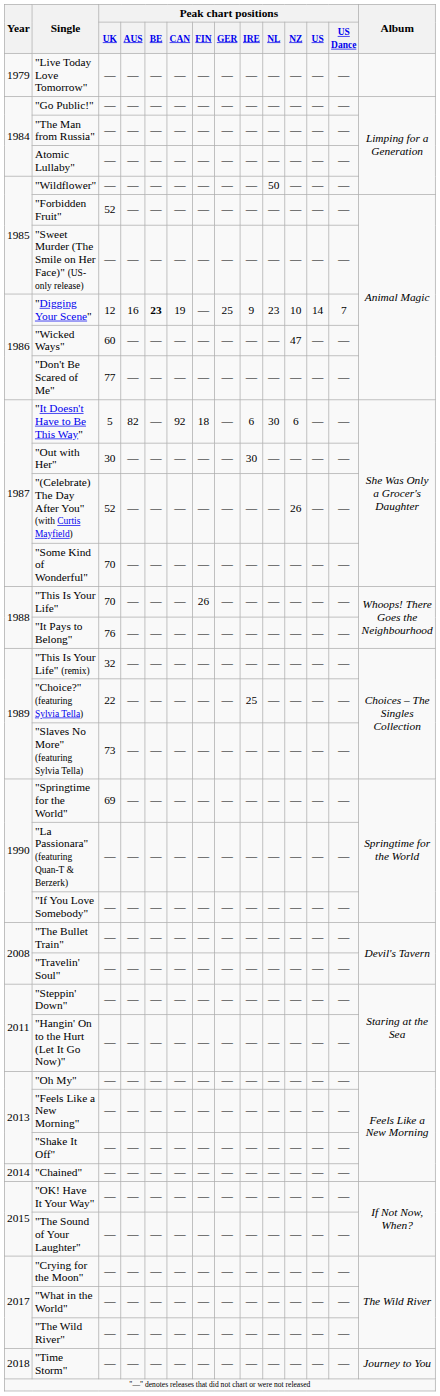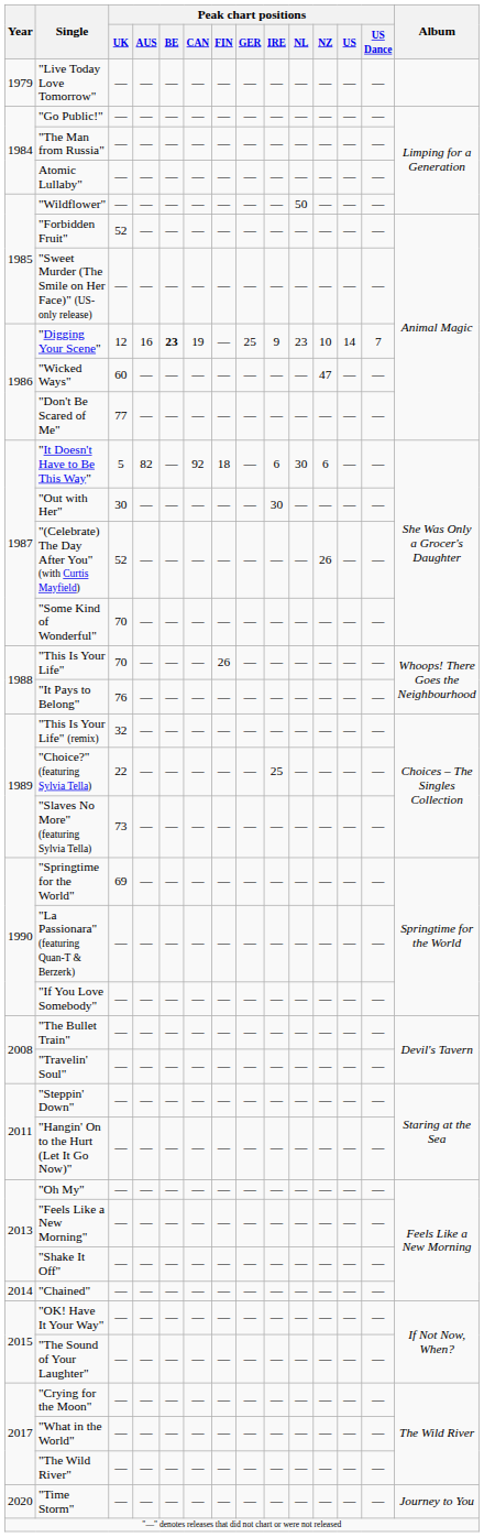 <table class="wikitable" style="text-align:center;">
 <tr>
 <th rowspan="2">Year</th>
 <th rowspan="2">Single</th>
 <th colspan="11">Peak chart positions</th>
 <th rowspan="2">Album</th>
 </tr>
 <tr>
 <th width="25"><small><a href='#'>UK</a></small><br></th>
 <th width="25"><small><a href='#'>AUS</a></small><br></th>
 <th width="25"><small><a href='#'>BE</a></small><br></th>
 <th width="25"><small><a href='#'>CAN</a></small><br></th>
 <th><small><a href='#'>FIN</a></small><br></th>
 <th width="25"><small><a href='#'>GER</a></small><br></th>
 <th width="25"><small><a href='#'>IRE</a></small><br></th>
 <th width="25"><small><a href='#'>NL</a></small><br></th>
 <th width="25"><small><a href='#'>NZ</a></small><br></th>
 <th width="25"><small><a href='#'>US</a></small><br></th>
 <th width="25"><small><a href='#'>US Dance</a></small><br></th>
 </tr>
 <tr>
 <td style="text-align:center;">1979</td>
 <td align="left">"Live Today Love Tomorrow"</td>
 <td style="text-align:center;">—</td>
 <td style="text-align:center;">—</td>
 <td style="text-align:center;">—</td>
 <td style="text-align:center;">—</td>
 <td>—</td>
 <td style="text-align:center;">—</td>
 <td style="text-align:center;">—</td>
 <td style="text-align:center;">—</td>
 <td style="text-align:center;">—</td>
 <td style="text-align:center;">—</td>
 <td style="text-align:center;">—</td>
 <td></td>
 </tr>
 <tr>
 <td rowspan="3">1984</td>
 <td align="left">"Go Public!"</td>
 <td style="text-align:center;">—</td>
 <td style="text-align:center;">—</td>
 <td style="text-align:center;">—</td>
 <td style="text-align:center;">—</td>
 <td>—</td>
 <td style="text-align:center;">—</td>
 <td style="text-align:center;">—</td>
 <td style="text-align:center;">—</td>
 <td style="text-align:center;">—</td>
 <td style="text-align:center;">—</td>
 <td style="text-align:center;">—</td>
 <td rowspan="4"><em>Limping for a Generation</em></td>
 </tr>
 <tr>
 <td align="left">"The Man from Russia"</td>
 <td style="text-align:center;">—</td>
 <td style="text-align:center;">—</td>
 <td style="text-align:center;">—</td>
 <td style="text-align:center;">—</td>
 <td>—</td>
 <td style="text-align:center;">—</td>
 <td style="text-align:center;">—</td>
 <td style="text-align:center;">—</td>
 <td style="text-align:center;">—</td>
 <td style="text-align:center;">—</td>
 <td style="text-align:center;">—</td>
 </tr>
 <tr>
 <td align="left">Atomic Lullaby"</td>
 <td style="text-align:center;">—</td>
 <td style="text-align:center;">—</td>
 <td style="text-align:center;">—</td>
 <td style="text-align:center;">—</td>
 <td>—</td>
 <td style="text-align:center;">—</td>
 <td style="text-align:center;">—</td>
 <td style="text-align:center;">—</td>
 <td style="text-align:center;">—</td>
 <td style="text-align:center;">—</td>
 <td>—</td>
 </tr>
 <tr>
 <td rowspan="3">1985</td>
 <td align="left">"Wildflower"</td>
 <td style="text-align:center;">—</td>
 <td style="text-align:center;">—</td>
 <td style="text-align:center;">—</td>
 <td style="text-align:center;">—</td>
 <td>—</td>
 <td style="text-align:center;">—</td>
 <td style="text-align:center;">—</td>
 <td style="text-align:center;">50</td>
 <td style="text-align:center;">—</td>
 <td style="text-align:center;">—</td>
 <td style="text-align:center;">—</td>
 </tr>
 <tr>
 <td align="left">"Forbidden Fruit"</td>
 <td style="text-align:center;">52</td>
 <td style="text-align:center;">—</td>
 <td style="text-align:center;">—</td>
 <td style="text-align:center;">—</td>
 <td>—</td>
 <td style="text-align:center;">—</td>
 <td style="text-align:center;">—</td>
 <td style="text-align:center;">—</td>
 <td style="text-align:center;">—</td>
 <td style="text-align:center;">—</td>
 <td style="text-align:center;">—</td>
 <td rowspan="5"><em>Animal Magic</em></td>
 </tr>
 <tr>
 <td align="left">"Sweet Murder (The Smile on Her Face)" <small>(US-only release)</small></td>
 <td style="text-align:center;">—</td>
 <td style="text-align:center;">—</td>
 <td style="text-align:center;">—</td>
 <td style="text-align:center;">—</td>
 <td>—</td>
 <td style="text-align:center;">—</td>
 <td style="text-align:center;">—</td>
 <td style="text-align:center;">—</td>
 <td style="text-align:center;">—</td>
 <td style="text-align:center;">—</td>
 <td style="text-align:center;">—</td>
 </tr>
 <tr>
 <td rowspan="3">1986</td>
 <td align="left">"<a href='#'>Digging Your Scene</a>"</td>
 <td style="text-align:center;">12</td>
 <td style="text-align:center;">16</td>
 <td style="text-align:center;"><strong>23</strong></td>
 <td style="text-align:center;">19</td>
 <td>—</td>
 <td style="text-align:center;">25</td>
 <td style="text-align:center;">9</td>
 <td style="text-align:center;">23</td>
 <td style="text-align:center;">10</td>
 <td style="text-align:center;">14</td>
 <td style="text-align:center;">7</td>
 </tr>
 <tr>
 <td align="left">"Wicked Ways"</td>
 <td style="text-align:center;">60</td>
 <td style="text-align:center;">—</td>
 <td style="text-align:center;">—</td>
 <td style="text-align:center;">—</td>
 <td>—</td>
 <td style="text-align:center;">—</td>
 <td style="text-align:center;">—</td>
 <td style="text-align:center;">—</td>
 <td style="text-align:center;">47</td>
 <td style="text-align:center;">—</td>
 <td>—</td>
 </tr>
 <tr>
 <td align="left">"Don't Be Scared of Me"</td>
 <td style="text-align:center;">77</td>
 <td style="text-align:center;">—</td>
 <td style="text-align:center;">—</td>
 <td style="text-align:center;">—</td>
 <td>—</td>
 <td style="text-align:center;">—</td>
 <td style="text-align:center;">—</td>
 <td style="text-align:center;">—</td>
 <td style="text-align:center;">—</td>
 <td style="text-align:center;">—</td>
 <td style="text-align:center;">—</td>
 </tr>
 <tr>
 <td rowspan="4">1987</td>
 <td align="left">"<a href='#'>It Doesn't Have to Be This Way</a>"</td>
 <td style="text-align:center;">5</td>
 <td style="text-align:center;">82</td>
 <td style="text-align:center;">—</td>
 <td style="text-align:center;">92</td>
 <td>18</td>
 <td style="text-align:center;">—</td>
 <td style="text-align:center;">6</td>
 <td style="text-align:center;">30</td>
 <td style="text-align:center;">6</td>
 <td style="text-align:center;">—</td>
 <td style="text-align:center;">—</td>
 <td rowspan="4"><em>She Was Only a Grocer's Daughter</em></td>
 </tr>
 <tr>
 <td align="left">"Out with Her"</td>
 <td style="text-align:center;">30</td>
 <td style="text-align:center;">—</td>
 <td style="text-align:center;">—</td>
 <td style="text-align:center;">—</td>
 <td>—</td>
 <td style="text-align:center;">—</td>
 <td style="text-align:center;">30</td>
 <td style="text-align:center;">—</td>
 <td style="text-align:center;">—</td>
 <td style="text-align:center;">—</td>
 <td style="text-align:center;">—</td>
 </tr>
 <tr>
 <td align="left">"(Celebrate) The Day After You" <small>(with <a href='#'>Curtis Mayfield</a>)</small></td>
 <td style="text-align:center;">52</td>
 <td style="text-align:center;">—</td>
 <td style="text-align:center;">—</td>
 <td style="text-align:center;">—</td>
 <td>—</td>
 <td style="text-align:center;">—</td>
 <td style="text-align:center;">—</td>
 <td style="text-align:center;">—</td>
 <td style="text-align:center;">26</td>
 <td style="text-align:center;">—</td>
 <td style="text-align:center;">—</td>
 </tr>
 <tr>
 <td align="left">"Some Kind of Wonderful"</td>
 <td style="text-align:center;">70</td>
 <td style="text-align:center;">—</td>
 <td style="text-align:center;">—</td>
 <td style="text-align:center;">—</td>
 <td>—</td>
 <td style="text-align:center;">—</td>
 <td style="text-align:center;">—</td>
 <td style="text-align:center;">—</td>
 <td style="text-align:center;">—</td>
 <td style="text-align:center;">—</td>
 <td style="text-align:center;">—</td>
 </tr>
 <tr>
 <td rowspan="2">1988</td>
 <td align="left">"This Is Your Life"</td>
 <td style="text-align:center;">70</td>
 <td style="text-align:center;">—</td>
 <td style="text-align:center;">—</td>
 <td style="text-align:center;">—</td>
 <td>26</td>
 <td style="text-align:center;">—</td>
 <td style="text-align:center;">—</td>
 <td style="text-align:center;">—</td>
 <td style="text-align:center;">—</td>
 <td style="text-align:center;">—</td>
 <td style="text-align:center;">—</td>
 <td rowspan="2"><em>Whoops! There Goes the Neighbourhood</em></td>
 </tr>
 <tr>
 <td align="left">"It Pays to Belong"</td>
 <td style="text-align:center;">76</td>
 <td style="text-align:center;">—</td>
 <td style="text-align:center;">—</td>
 <td style="text-align:center;">—</td>
 <td>—</td>
 <td style="text-align:center;">—</td>
 <td style="text-align:center;">—</td>
 <td style="text-align:center;">—</td>
 <td style="text-align:center;">—</td>
 <td style="text-align:center;">—</td>
 <td style="text-align:center;">—</td>
 </tr>
 <tr>
 <td rowspan="3">1989</td>
 <td align="left">"This Is Your Life" <small>(remix)</small></td>
 <td>32</td>
 <td>—</td>
 <td>—</td>
 <td>—</td>
 <td>—</td>
 <td>—</td>
 <td>—</td>
 <td>—</td>
 <td>—</td>
 <td>—</td>
 <td>—</td>
 <td rowspan="3"><em>Choices – The Singles Collection</em></td>
 </tr>
 <tr>
 <td align="left">"Choice?" <small>(featuring <a href='#'>Sylvia Tella</a>)</small></td>
 <td style="text-align:center;">22</td>
 <td style="text-align:center;">—</td>
 <td style="text-align:center;">—</td>
 <td style="text-align:center;">—</td>
 <td>—</td>
 <td style="text-align:center;">—</td>
 <td style="text-align:center;">25</td>
 <td style="text-align:center;">—</td>
 <td style="text-align:center;">—</td>
 <td style="text-align:center;">—</td>
 <td style="text-align:center;">—</td>
 </tr>
 <tr>
 <td align="left">"Slaves No More" <small>(featuring Sylvia Tella)</small></td>
 <td style="text-align:center;">73</td>
 <td style="text-align:center;">—</td>
 <td style="text-align:center;">—</td>
 <td style="text-align:center;">—</td>
 <td>—</td>
 <td style="text-align:center;">—</td>
 <td style="text-align:center;">—</td>
 <td style="text-align:center;">—</td>
 <td style="text-align:center;">—</td>
 <td style="text-align:center;">—</td>
 <td style="text-align:center;">—</td>
 </tr>
 <tr>
 <td rowspan="3">1990</td>
 <td align="left">"Springtime for the World"</td>
 <td style="text-align:center;">69</td>
 <td style="text-align:center;">—</td>
 <td style="text-align:center;">—</td>
 <td style="text-align:center;">—</td>
 <td>—</td>
 <td style="text-align:center;">—</td>
 <td style="text-align:center;">—</td>
 <td style="text-align:center;">—</td>
 <td style="text-align:center;">—</td>
 <td style="text-align:center;">—</td>
 <td style="text-align:center;">—</td>
 <td rowspan="3"><em>Springtime for the World</em></td>
 </tr>
 <tr>
 <td align="left">"La Passionara" <small>(featuring Quan-T & Berzerk)</small></td>
 <td style="text-align:center;">—</td>
 <td style="text-align:center;">—</td>
 <td style="text-align:center;">—</td>
 <td style="text-align:center;">—</td>
 <td>—</td>
 <td style="text-align:center;">—</td>
 <td style="text-align:center;">—</td>
 <td style="text-align:center;">—</td>
 <td style="text-align:center;">—</td>
 <td style="text-align:center;">—</td>
 <td style="text-align:center;">—</td>
 </tr>
 <tr>
 <td align="left">"If You Love Somebody"</td>
 <td style="text-align:center;">—</td>
 <td style="text-align:center;">—</td>
 <td style="text-align:center;">—</td>
 <td style="text-align:center;">—</td>
 <td>—</td>
 <td style="text-align:center;">—</td>
 <td style="text-align:center;">—</td>
 <td style="text-align:center;">—</td>
 <td style="text-align:center;">—</td>
 <td style="text-align:center;">—</td>
 <td style="text-align:center;">—</td>
 </tr>
 <tr>
 <td rowspan="2">2008</td>
 <td align="left">"The Bullet Train"</td>
 <td style="text-align:center;">—</td>
 <td style="text-align:center;">—</td>
 <td style="text-align:center;">—</td>
 <td style="text-align:center;">—</td>
 <td>—</td>
 <td style="text-align:center;">—</td>
 <td style="text-align:center;">—</td>
 <td style="text-align:center;">—</td>
 <td style="text-align:center;">—</td>
 <td style="text-align:center;">—</td>
 <td style="text-align:center;">—</td>
 <td rowspan="2"><em>Devil's Tavern</em></td>
 </tr>
 <tr>
 <td align="left">"Travelin' Soul"</td>
 <td style="text-align:center;">—</td>
 <td style="text-align:center;">—</td>
 <td style="text-align:center;">—</td>
 <td style="text-align:center;">—</td>
 <td>—</td>
 <td style="text-align:center;">—</td>
 <td style="text-align:center;">—</td>
 <td style="text-align:center;">—</td>
 <td style="text-align:center;">—</td>
 <td style="text-align:center;">—</td>
 <td style="text-align:center;">—</td>
 </tr>
 <tr>
 <td rowspan="2">2011</td>
 <td align="left">"Steppin' Down"</td>
 <td style="text-align:center;">—</td>
 <td style="text-align:center;">—</td>
 <td style="text-align:center;">—</td>
 <td style="text-align:center;">—</td>
 <td>—</td>
 <td style="text-align:center;">—</td>
 <td style="text-align:center;">—</td>
 <td style="text-align:center;">—</td>
 <td style="text-align:center;">—</td>
 <td style="text-align:center;">—</td>
 <td style="text-align:center;">—</td>
 <td rowspan="2"><em>Staring at the Sea</em></td>
 </tr>
 <tr>
 <td align="left">"Hangin' On to the Hurt (Let It Go Now)"</td>
 <td style="text-align:center;">—</td>
 <td style="text-align:center;">—</td>
 <td style="text-align:center;">—</td>
 <td style="text-align:center;">—</td>
 <td>—</td>
 <td style="text-align:center;">—</td>
 <td style="text-align:center;">—</td>
 <td style="text-align:center;">—</td>
 <td style="text-align:center;">—</td>
 <td style="text-align:center;">—</td>
 <td style="text-align:center;">—</td>
 </tr>
 <tr>
 <td rowspan="3">2013</td>
 <td align="left">"Oh My"</td>
 <td style="text-align:center;">—</td>
 <td style="text-align:center;">—</td>
 <td style="text-align:center;">—</td>
 <td style="text-align:center;">—</td>
 <td>—</td>
 <td style="text-align:center;">—</td>
 <td style="text-align:center;">—</td>
 <td style="text-align:center;">—</td>
 <td style="text-align:center;">—</td>
 <td style="text-align:center;">—</td>
 <td style="text-align:center;">—</td>
 <td rowspan="4"><em>Feels Like a New Morning</em></td>
 </tr>
 <tr>
 <td align="left">"Feels Like a New Morning"</td>
 <td style="text-align:center;">—</td>
 <td style="text-align:center;">—</td>
 <td style="text-align:center;">—</td>
 <td style="text-align:center;">—</td>
 <td>—</td>
 <td style="text-align:center;">—</td>
 <td style="text-align:center;">—</td>
 <td style="text-align:center;">—</td>
 <td style="text-align:center;">—</td>
 <td style="text-align:center;">—</td>
 <td style="text-align:center;">—</td>
 </tr>
 <tr>
 <td align="left">"Shake It Off"</td>
 <td style="text-align:center;">—</td>
 <td style="text-align:center;">—</td>
 <td style="text-align:center;">—</td>
 <td style="text-align:center;">—</td>
 <td>—</td>
 <td style="text-align:center;">—</td>
 <td style="text-align:center;">—</td>
 <td style="text-align:center;">—</td>
 <td style="text-align:center;">—</td>
 <td style="text-align:center;">—</td>
 <td style="text-align:center;">—</td>
 </tr>
 <tr>
 <td>2014</td>
 <td align="left">"Chained"</td>
 <td style="text-align:center;">—</td>
 <td style="text-align:center;">—</td>
 <td style="text-align:center;">—</td>
 <td style="text-align:center;">—</td>
 <td>—</td>
 <td style="text-align:center;">—</td>
 <td style="text-align:center;">—</td>
 <td style="text-align:center;">—</td>
 <td style="text-align:center;">—</td>
 <td style="text-align:center;">—</td>
 <td style="text-align:center;">—</td>
 </tr>
 <tr>
 <td rowspan="2">2015</td>
 <td align="left">"OK! Have It Your Way"</td>
 <td>—</td>
 <td>—</td>
 <td>—</td>
 <td>—</td>
 <td>—</td>
 <td>—</td>
 <td>—</td>
 <td>—</td>
 <td>—</td>
 <td>—</td>
 <td>—</td>
 <td rowspan="2"><em>If Not Now, When?</em></td>
 </tr>
 <tr>
 <td align="left">"The Sound of Your Laughter"</td>
 <td>—</td>
 <td>—</td>
 <td>—</td>
 <td>—</td>
 <td>—</td>
 <td>—</td>
 <td>—</td>
 <td>—</td>
 <td>—</td>
 <td>—</td>
 <td>—</td>
 </tr>
 <tr>
 <td rowspan="3">2017</td>
 <td align="left">"Crying for the Moon"</td>
 <td>—</td>
 <td>—</td>
 <td>—</td>
 <td>—</td>
 <td>—</td>
 <td>—</td>
 <td>—</td>
 <td>—</td>
 <td>—</td>
 <td>—</td>
 <td>—</td>
 <td rowspan="3"><em>The Wild River</em></td>
 </tr>
 <tr>
 <td align="left">"What in the World"</td>
 <td>—</td>
 <td>—</td>
 <td>—</td>
 <td>—</td>
 <td>—</td>
 <td>—</td>
 <td>—</td>
 <td>—</td>
 <td>—</td>
 <td>—</td>
 <td>—</td>
 </tr>
 <tr>
 <td align="left">"The Wild River"</td>
 <td>—</td>
 <td>—</td>
 <td>—</td>
 <td>—</td>
 <td>—</td>
 <td>—</td>
 <td>—</td>
 <td>—</td>
 <td>—</td>
 <td>—</td>
 <td>—</td>
 </tr>
 <tr>
-<td>2018</td>
+<td>2020</td>
 <td align="left">"Time Storm"</td>
 <td>—</td>
 <td>—</td>
 <td>—</td>
 <td>—</td>
 <td>—</td>
 <td>—</td>
 <td>—</td>
 <td>—</td>
 <td>—</td>
 <td>—</td>
 <td>—</td>
 <td><em>Journey to You</em></td>
 </tr>
 <tr>
 <td colspan="14" style="font-size:8pt">"—" denotes releases that did not chart or were not released</td>
 </tr>
 </table>
